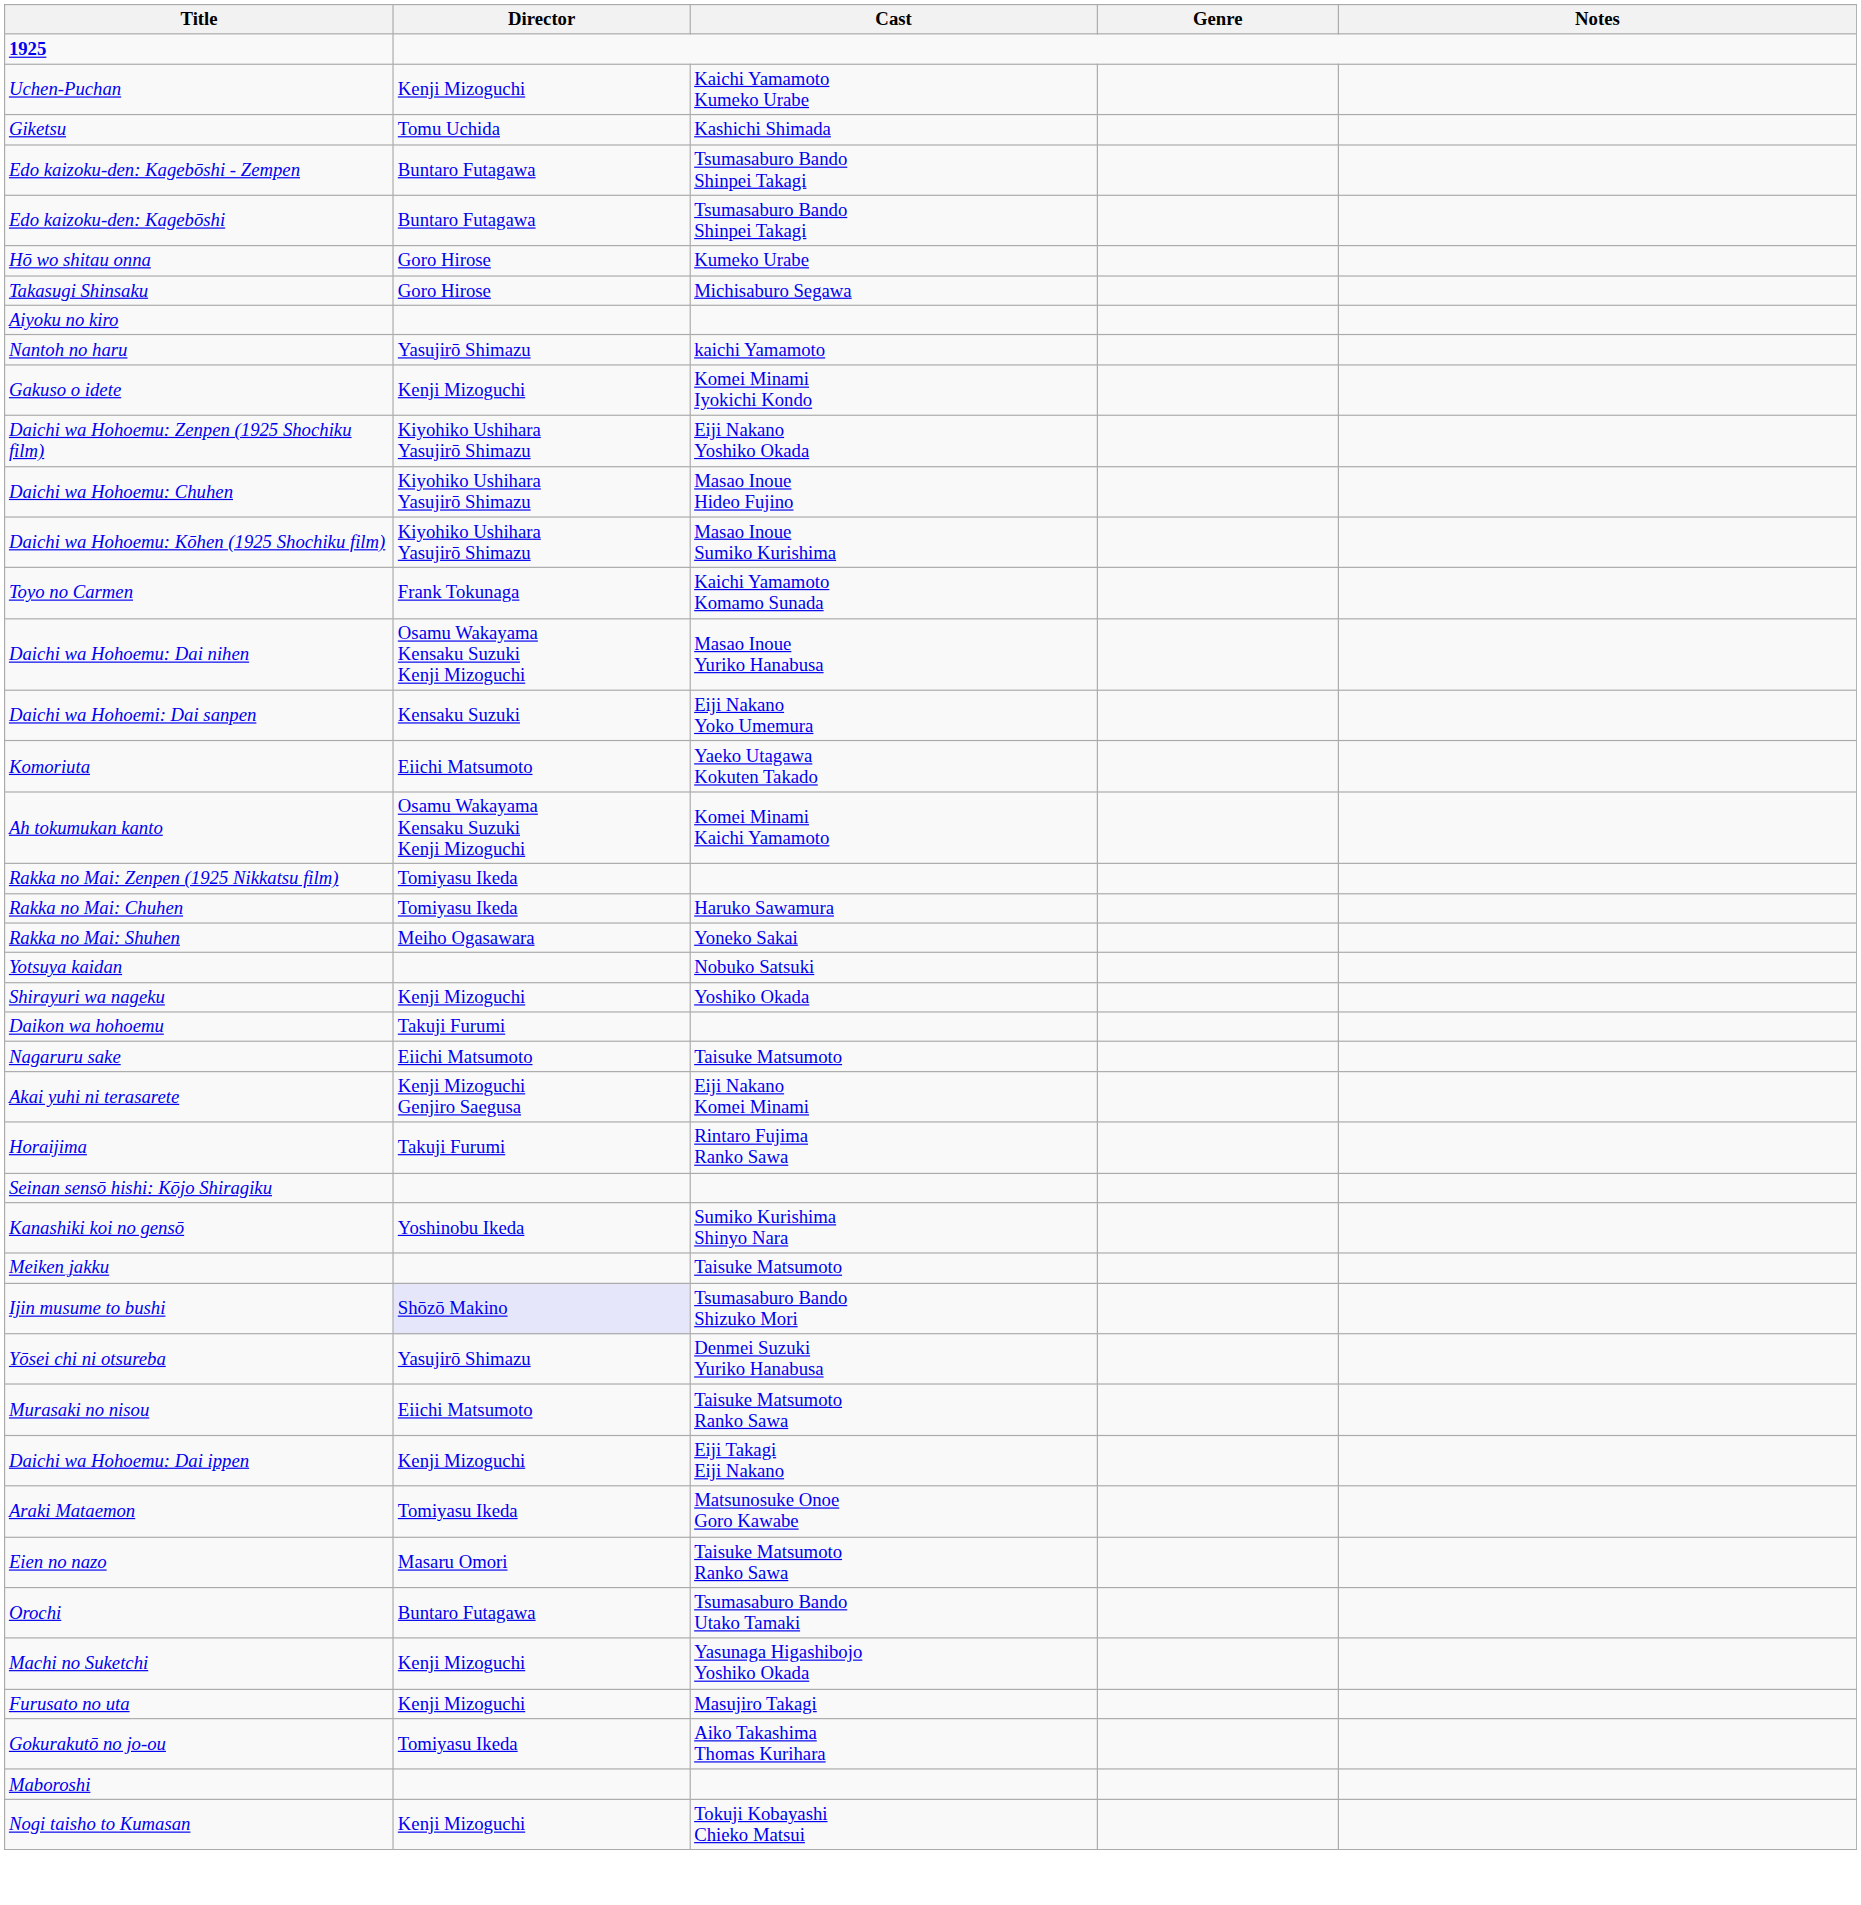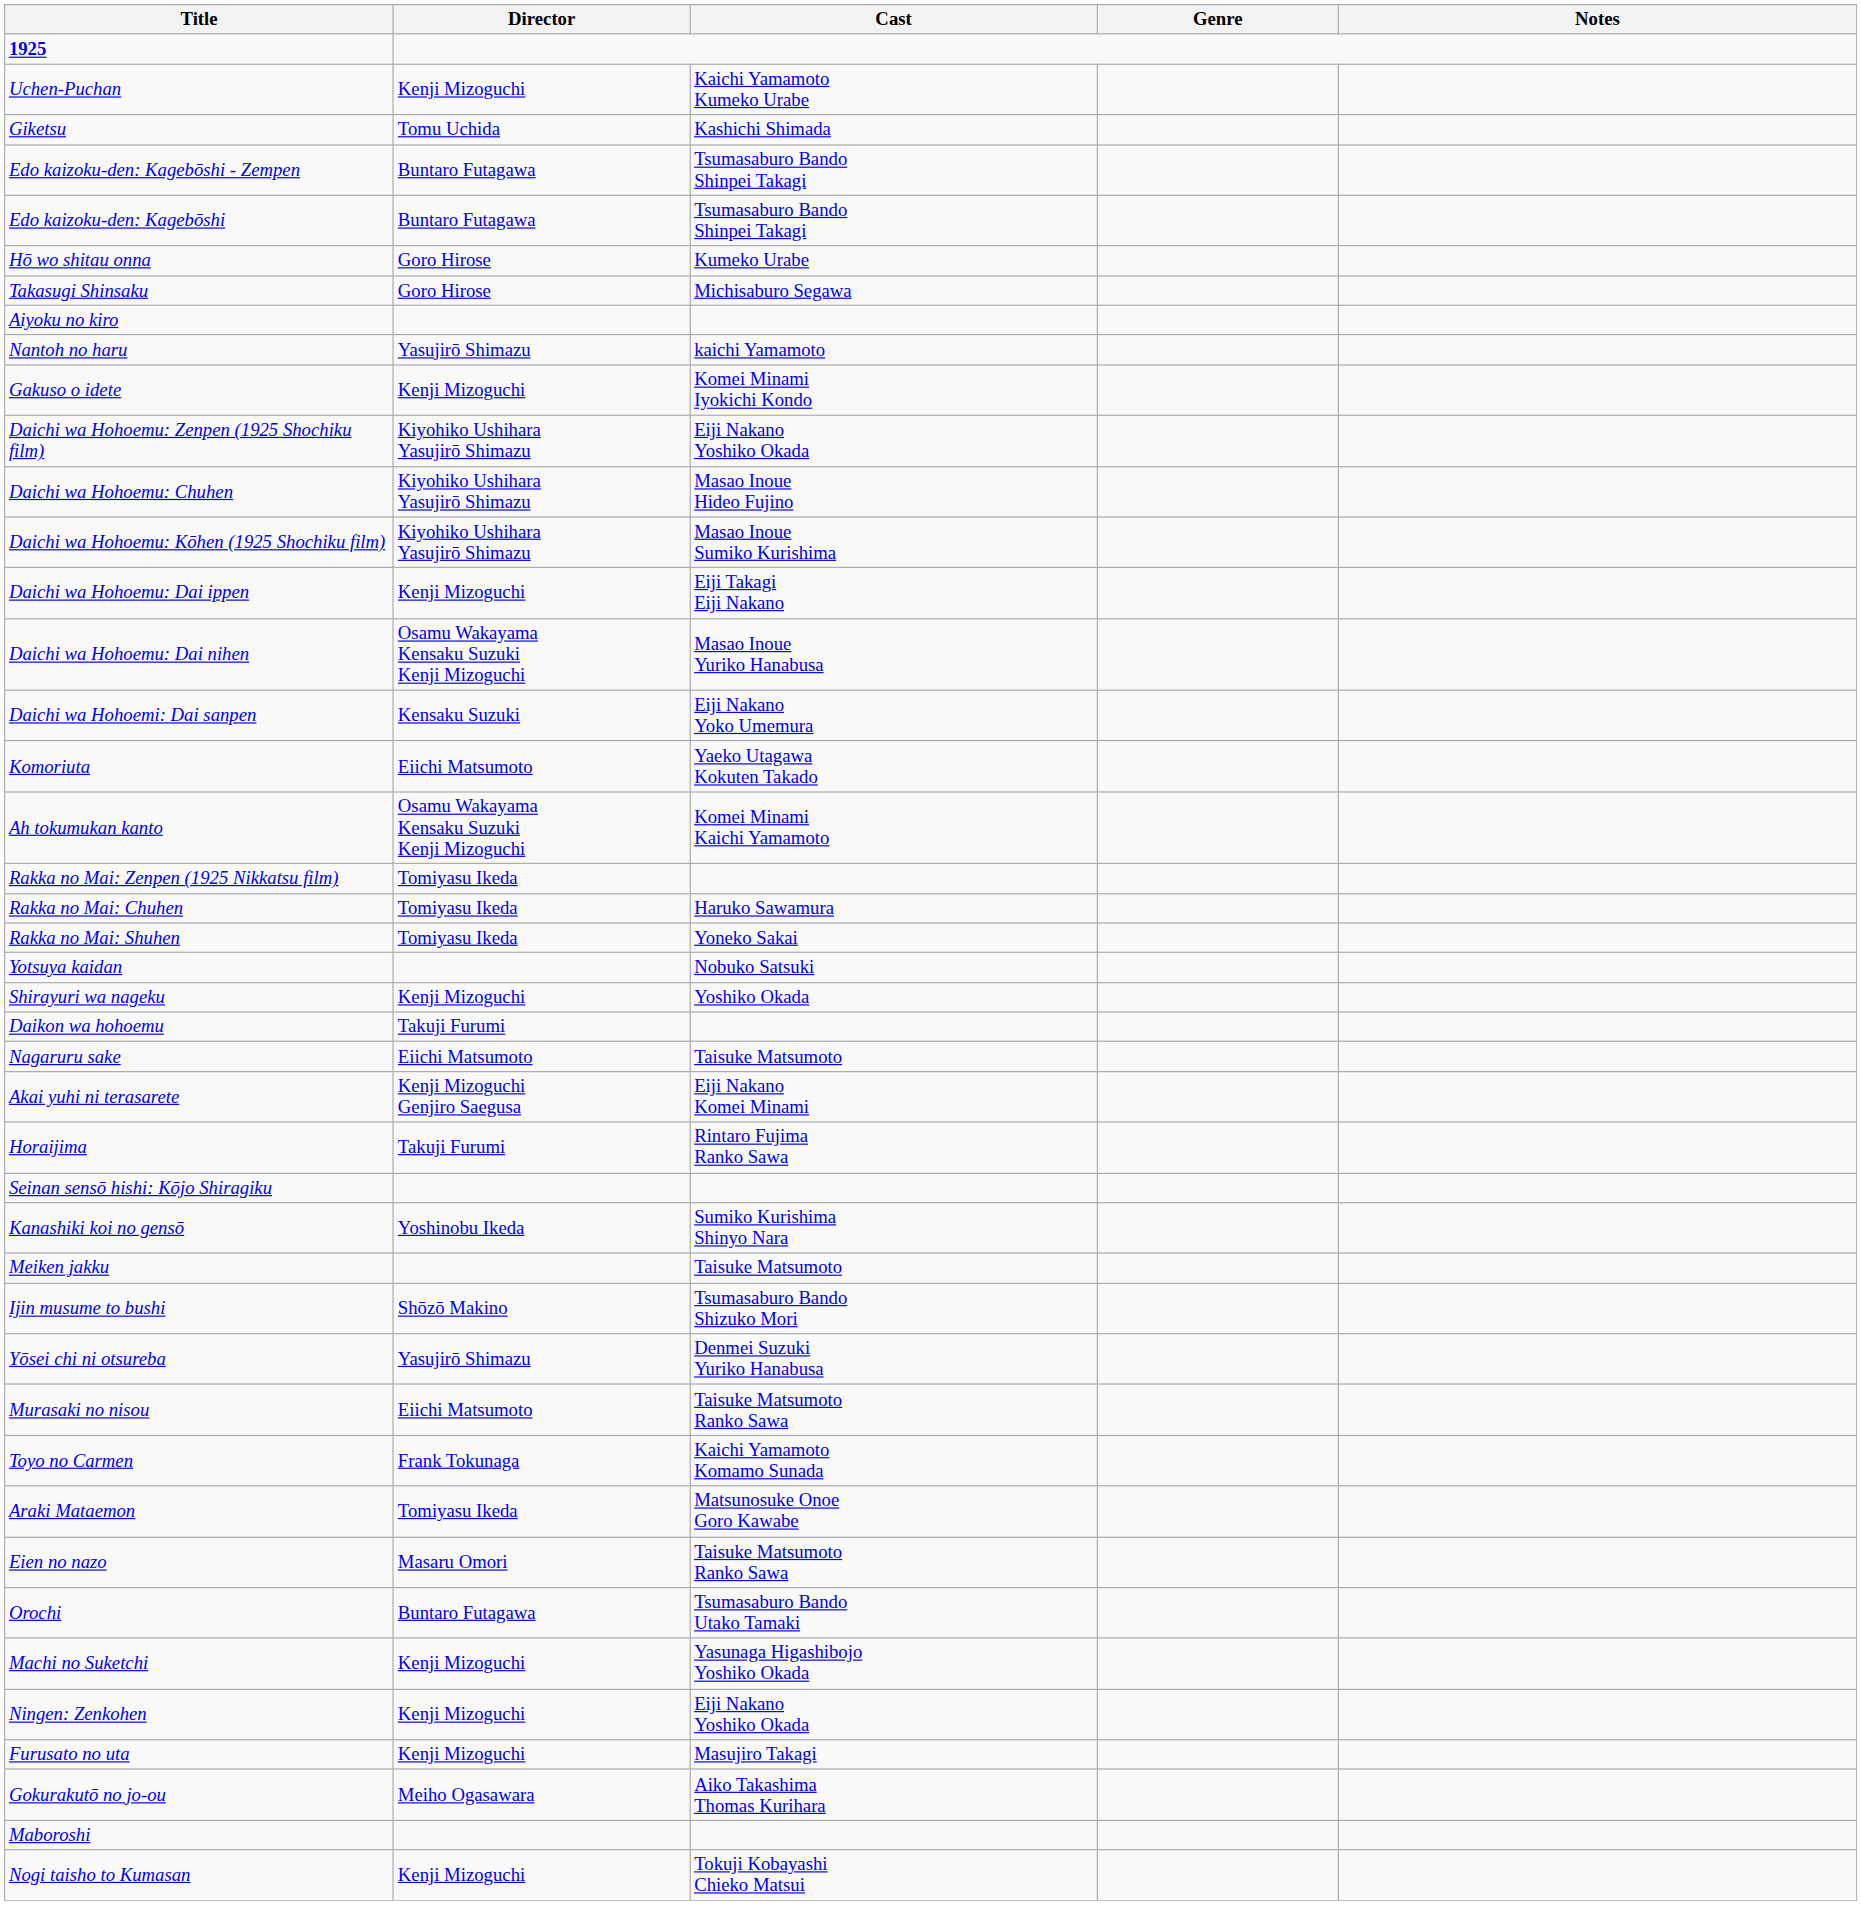 <table class="wikitable" width= "100%">
 <tr>
 <th width=21%>Title</th>
 <th width=16%>Director</th>
 <th width=22%>Cast</th>
 <th width=13%>Genre</th>
 <th width=28%>Notes</th>
 </tr>
 <tr>
 <td><strong><a href='#'>1925</a></strong></td>
 </tr>
 <tr>
 <td><em><a href='#'>Uchen-Puchan</a></em></td>
 <td><a href='#'>Kenji Mizoguchi</a></td>
 <td><a href='#'>Kaichi Yamamoto</a><br><a href='#'>Kumeko Urabe</a></td>
 <td></td>
 <td></td>
 </tr>
 <tr>
 <td><em><a href='#'>Giketsu</a></em></td>
 <td><a href='#'>Tomu Uchida</a></td>
 <td><a href='#'>Kashichi Shimada</a></td>
 <td></td>
 <td></td>
 </tr>
 <tr>
 <td><em><a href='#'>Edo kaizoku-den: Kagebōshi - Zempen</a></em></td>
 <td><a href='#'>Buntaro Futagawa</a></td>
 <td><a href='#'>Tsumasaburo Bando</a><br><a href='#'>Shinpei Takagi</a></td>
 <td></td>
 <td></td>
 </tr>
 <tr>
 <td><em><a href='#'>Edo kaizoku-den: Kagebōshi</a></em></td>
 <td><a href='#'>Buntaro Futagawa</a></td>
 <td><a href='#'>Tsumasaburo Bando</a><br><a href='#'>Shinpei Takagi</a></td>
 <td></td>
 <td></td>
 </tr>
 <tr>
 <td><em><a href='#'>Hō wo shitau onna</a></em></td>
 <td><a href='#'>Goro Hirose</a></td>
 <td><a href='#'>Kumeko Urabe</a></td>
 <td></td>
 <td></td>
 </tr>
 <tr>
 <td><em><a href='#'>Takasugi Shinsaku</a></em></td>
 <td><a href='#'>Goro Hirose</a></td>
 <td><a href='#'>Michisaburo Segawa</a></td>
 <td></td>
 <td></td>
 </tr>
 <tr>
 <td><em><a href='#'>Aiyoku no kiro</a></em></td>
 <td></td>
 <td></td>
 <td></td>
 <td></td>
 </tr>
 <tr>
 <td><em><a href='#'>Nantoh no haru</a></em></td>
 <td><a href='#'>Yasujirō Shimazu</a></td>
 <td><a href='#'>kaichi Yamamoto</a></td>
 <td></td>
 <td></td>
 </tr>
 <tr>
 <td><em><a href='#'>Gakuso o idete</a></em></td>
 <td><a href='#'>Kenji Mizoguchi</a></td>
 <td><a href='#'>Komei Minami</a><br><a href='#'>Iyokichi Kondo</a></td>
 <td></td>
 <td></td>
 </tr>
 <tr>
 <td><em><a href='#'>Daichi wa Hohoemu: Zenpen (1925 Shochiku film)</a></em></td>
 <td><a href='#'>Kiyohiko Ushihara</a><br><a href='#'>Yasujirō Shimazu</a></td>
 <td><a href='#'>Eiji Nakano</a><br><a href='#'>Yoshiko Okada</a></td>
 <td></td>
 <td></td>
 </tr>
 <tr>
 <td><em><a href='#'>Daichi wa Hohoemu: Chuhen</a></em></td>
 <td><a href='#'>Kiyohiko Ushihara</a><br><a href='#'>Yasujirō Shimazu</a></td>
 <td><a href='#'>Masao Inoue</a><br><a href='#'>Hideo Fujino</a></td>
 <td></td>
 <td></td>
 </tr>
 <tr>
 <td><em><a href='#'>Daichi wa Hohoemu: Kōhen (1925 Shochiku film)</a></em></td>
 <td><a href='#'>Kiyohiko Ushihara</a><br><a href='#'>Yasujirō Shimazu</a></td>
 <td><a href='#'>Masao Inoue</a><br><a href='#'>Sumiko Kurishima</a></td>
 <td></td>
 <td></td>
 </tr>
 <tr>
-<td><em><a href='#'>Toyo no Carmen</a></em></td>
-<td><a href='#'>Frank Tokunaga</a></td>
-<td><a href='#'>Kaichi Yamamoto</a><br><a href='#'>Komamo Sunada</a></td>
+<td><em><a href='#'>Daichi wa Hohoemu: Dai ippen</a></em></td>
+<td><a href='#'>Kenji Mizoguchi</a></td>
+<td><a href='#'>Eiji Takagi</a><br><a href='#'>Eiji Nakano</a></td>
 <td></td>
 <td></td>
 </tr>
 <tr>
 <td><em><a href='#'>Daichi wa Hohoemu: Dai nihen</a></em></td>
 <td><a href='#'>Osamu Wakayama</a><br><a href='#'>Kensaku Suzuki</a><br><a href='#'>Kenji Mizoguchi</a></td>
 <td><a href='#'>Masao Inoue</a><br><a href='#'>Yuriko Hanabusa</a></td>
 <td></td>
 <td></td>
 </tr>
 <tr>
 <td><em><a href='#'>Daichi wa Hohoemi: Dai sanpen</a></em></td>
 <td><a href='#'>Kensaku Suzuki</a></td>
 <td><a href='#'>Eiji Nakano</a><br><a href='#'>Yoko Umemura</a></td>
 <td></td>
 <td></td>
 </tr>
 <tr>
 <td><em><a href='#'>Komoriuta</a></em></td>
 <td><a href='#'>Eiichi Matsumoto</a></td>
 <td><a href='#'>Yaeko Utagawa</a><br><a href='#'>Kokuten Takado</a></td>
 <td></td>
 <td></td>
 </tr>
 <tr>
 <td><em><a href='#'>Ah tokumukan kanto</a></em></td>
 <td><a href='#'>Osamu Wakayama</a><br><a href='#'>Kensaku Suzuki</a><br><a href='#'>Kenji Mizoguchi</a></td>
 <td><a href='#'>Komei Minami</a><br><a href='#'>Kaichi Yamamoto</a></td>
 <td></td>
 <td></td>
 </tr>
 <tr>
 <td><em><a href='#'>Rakka no Mai: Zenpen (1925 Nikkatsu film)</a></em></td>
 <td><a href='#'>Tomiyasu Ikeda</a></td>
 <td></td>
 <td></td>
 <td></td>
 </tr>
 <tr>
 <td><em><a href='#'>Rakka no Mai: Chuhen</a></em></td>
 <td><a href='#'>Tomiyasu Ikeda</a></td>
 <td><a href='#'>Haruko Sawamura</a></td>
 <td></td>
 <td></td>
 </tr>
 <tr>
 <td><em><a href='#'>Rakka no Mai: Shuhen</a></em></td>
-<td><a href='#'>Meiho Ogasawara</a></td>
+<td><a href='#'>Tomiyasu Ikeda</a></td>
 <td><a href='#'>Yoneko Sakai</a></td>
 <td></td>
 <td></td>
 </tr>
 <tr>
 <td><em><a href='#'>Yotsuya kaidan</a></em></td>
 <td></td>
 <td><a href='#'>Nobuko Satsuki</a></td>
 <td></td>
 <td></td>
 </tr>
 <tr>
 <td><em><a href='#'>Shirayuri wa nageku</a></em></td>
 <td><a href='#'>Kenji Mizoguchi</a></td>
 <td><a href='#'>Yoshiko Okada</a></td>
 <td></td>
 <td></td>
 </tr>
 <tr>
 <td><em><a href='#'>Daikon wa hohoemu</a></em></td>
 <td><a href='#'>Takuji Furumi</a></td>
 <td></td>
 <td></td>
 <td></td>
 </tr>
 <tr>
 <td><em><a href='#'>Nagaruru sake</a></em></td>
 <td><a href='#'>Eiichi Matsumoto</a></td>
 <td><a href='#'>Taisuke Matsumoto</a></td>
 <td></td>
 <td></td>
 </tr>
 <tr>
 <td><em><a href='#'>Akai yuhi ni terasarete</a></em></td>
 <td><a href='#'>Kenji Mizoguchi</a><br><a href='#'>Genjiro Saegusa</a></td>
 <td><a href='#'>Eiji Nakano</a><br><a href='#'>Komei Minami</a></td>
 <td></td>
 <td></td>
 </tr>
 <tr>
 <td><em><a href='#'>Horaijima</a></em></td>
 <td><a href='#'>Takuji Furumi</a></td>
 <td><a href='#'>Rintaro Fujima</a><br><a href='#'>Ranko Sawa</a></td>
 <td></td>
 <td></td>
 </tr>
 <tr>
 <td><em><a href='#'>Seinan sensō hishi: Kōjo Shiragiku</a></em></td>
 <td></td>
 <td></td>
 <td></td>
 <td></td>
 </tr>
 <tr>
 <td><em><a href='#'>Kanashiki koi no gensō</a></em></td>
 <td><a href='#'>Yoshinobu Ikeda</a></td>
 <td><a href='#'>Sumiko Kurishima</a><br><a href='#'>Shinyo Nara</a></td>
 <td></td>
 <td></td>
 </tr>
 <tr>
 <td><em><a href='#'>Meiken jakku</a></em></td>
 <td></td>
 <td><a href='#'>Taisuke Matsumoto</a></td>
 <td></td>
 <td></td>
 </tr>
 <tr>
 <td><em><a href='#'>Ijin musume to bushi</a></em></td>
-<td style="background: lavender;"><a href='#'>Shōzō Makino</a></td>
+<td><a href='#'>Shōzō Makino</a></td>
 <td><a href='#'>Tsumasaburo Bando</a><br><a href='#'>Shizuko Mori</a></td>
 <td></td>
 <td></td>
 </tr>
 <tr>
 <td><em><a href='#'>Yōsei chi ni otsureba</a></em></td>
 <td><a href='#'>Yasujirō Shimazu</a></td>
 <td><a href='#'>Denmei Suzuki</a><br><a href='#'>Yuriko Hanabusa</a></td>
 <td></td>
 <td></td>
 </tr>
 <tr>
 <td><em><a href='#'>Murasaki no nisou</a></em></td>
 <td><a href='#'>Eiichi Matsumoto</a></td>
 <td><a href='#'>Taisuke Matsumoto</a><br><a href='#'>Ranko Sawa</a></td>
 <td></td>
 <td></td>
 </tr>
 <tr>
-<td><em><a href='#'>Daichi wa Hohoemu: Dai ippen</a></em></td>
-<td><a href='#'>Kenji Mizoguchi</a></td>
-<td><a href='#'>Eiji Takagi</a><br><a href='#'>Eiji Nakano</a></td>
+<td><em><a href='#'>Toyo no Carmen</a></em></td>
+<td><a href='#'>Frank Tokunaga</a></td>
+<td><a href='#'>Kaichi Yamamoto</a><br><a href='#'>Komamo Sunada</a></td>
 <td></td>
 <td></td>
 </tr>
 <tr>
 <td><em><a href='#'>Araki Mataemon</a></em></td>
 <td><a href='#'>Tomiyasu Ikeda</a></td>
 <td><a href='#'>Matsunosuke Onoe</a><br><a href='#'>Goro Kawabe</a></td>
 <td></td>
 <td></td>
 </tr>
 <tr>
 <td><em><a href='#'>Eien no nazo</a></em></td>
 <td><a href='#'>Masaru Omori</a></td>
 <td><a href='#'>Taisuke Matsumoto</a><br><a href='#'>Ranko Sawa</a></td>
 <td></td>
 <td></td>
 </tr>
 <tr>
 <td><em><a href='#'>Orochi</a></em></td>
 <td><a href='#'>Buntaro Futagawa</a></td>
 <td><a href='#'>Tsumasaburo Bando</a><br><a href='#'>Utako Tamaki</a></td>
 <td></td>
 <td></td>
 </tr>
 <tr>
 <td><em><a href='#'>Machi no Suketchi</a></em></td>
 <td><a href='#'>Kenji Mizoguchi</a></td>
 <td><a href='#'>Yasunaga Higashibojo</a><br><a href='#'>Yoshiko Okada</a></td>
 <td></td>
 <td></td>
 </tr>
 <tr>
+<td><em><a href='#'>Ningen: Zenkohen</a></em></td>
+<td><a href='#'>Kenji Mizoguchi</a></td>
+<td><a href='#'>Eiji Nakano</a><br><a href='#'>Yoshiko Okada</a></td>
+<td></td>
+<td></td>
+</tr>
+<tr>
 <td><em><a href='#'>Furusato no uta</a></em></td>
 <td><a href='#'>Kenji Mizoguchi</a></td>
 <td><a href='#'>Masujiro Takagi</a></td>
 <td></td>
 <td></td>
 </tr>
 <tr>
 <td><em><a href='#'>Gokurakutō no jo-ou</a></em></td>
-<td><a href='#'>Tomiyasu Ikeda</a></td>
+<td><a href='#'>Meiho Ogasawara</a></td>
 <td><a href='#'>Aiko Takashima</a><br><a href='#'>Thomas Kurihara</a></td>
 <td></td>
 <td></td>
 </tr>
 <tr>
 <td><em><a href='#'>Maboroshi</a></em></td>
 <td></td>
 <td></td>
 <td></td>
 <td></td>
 </tr>
 <tr>
 <td><em><a href='#'>Nogi taisho to Kumasan</a></em></td>
 <td><a href='#'>Kenji Mizoguchi</a></td>
 <td><a href='#'>Tokuji Kobayashi</a><br><a href='#'>Chieko Matsui</a></td>
 <td></td>
 <td></td>
 </tr>
 <tr>
 </tr>
 </table>
